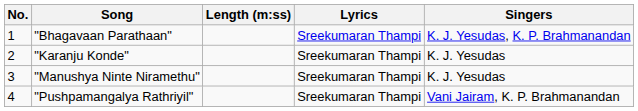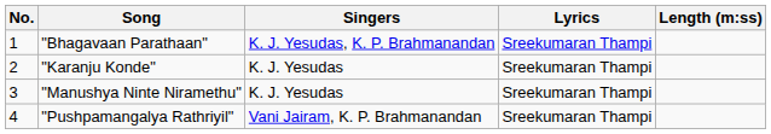 <table class="wikitable" style="font-size:95%;">
 <tr>
 <th>No.</th>
 <th>Song</th>
+<th>Singers</th>
+<th>Lyrics</th>
 <th>Length (m:ss)</th>
-<th>Lyrics</th>
-<th>Singers</th>
 </tr>
 <tr>
 <td>1</td>
 <td>"Bhagavaan Parathaan"</td>
+<td><a href='#'>K. J. Yesudas</a>, <a href='#'>K. P. Brahmanandan</a></td>
+<td><a href='#'>Sreekumaran Thampi</a></td>
 <td></td>
-<td><a href='#'>Sreekumaran Thampi</a></td>
-<td><a href='#'>K. J. Yesudas</a>, <a href='#'>K. P. Brahmanandan</a></td>
 </tr>
 <tr>
 <td>2</td>
 <td>"Karanju Konde"</td>
+<td>K. J. Yesudas</td>
+<td>Sreekumaran Thampi</td>
 <td></td>
-<td>Sreekumaran Thampi</td>
-<td>K. J. Yesudas</td>
 </tr>
 <tr>
 <td>3</td>
 <td>"Manushya Ninte Niramethu"</td>
+<td>K. J. Yesudas</td>
+<td>Sreekumaran Thampi</td>
 <td></td>
-<td>Sreekumaran Thampi</td>
-<td>K. J. Yesudas</td>
 </tr>
 <tr>
 <td>4</td>
 <td>"Pushpamangalya Rathriyil"</td>
+<td><a href='#'>Vani Jairam</a>, K. P. Brahmanandan</td>
+<td>Sreekumaran Thampi</td>
 <td></td>
-<td>Sreekumaran Thampi</td>
-<td><a href='#'>Vani Jairam</a>, K. P. Brahmanandan</td>
 </tr>
 </table>
